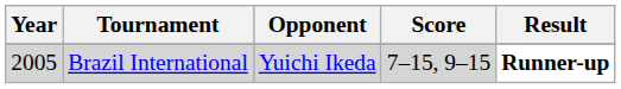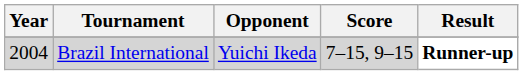 <table class="sortable wikitable" style="font-size: 90%;">
 <tr>
 <th>Year</th>
 <th>Tournament</th>
 <th>Opponent</th>
 <th>Score</th>
 <th>Result</th>
 </tr>
 <tr>
 </tr>
 <tr style="background:#D5D5D5">
-<td align="center">2005</td>
+<td align="center">2004</td>
 <td align="left"><a href='#'>Brazil International</a></td>
 <td align="left"> <a href='#'>Yuichi Ikeda</a></td>
 <td align="left">7–15, 9–15</td>
 <td style="text-align:left; background:white"> <strong>Runner-up</strong></td>
 </tr>
 </table>
